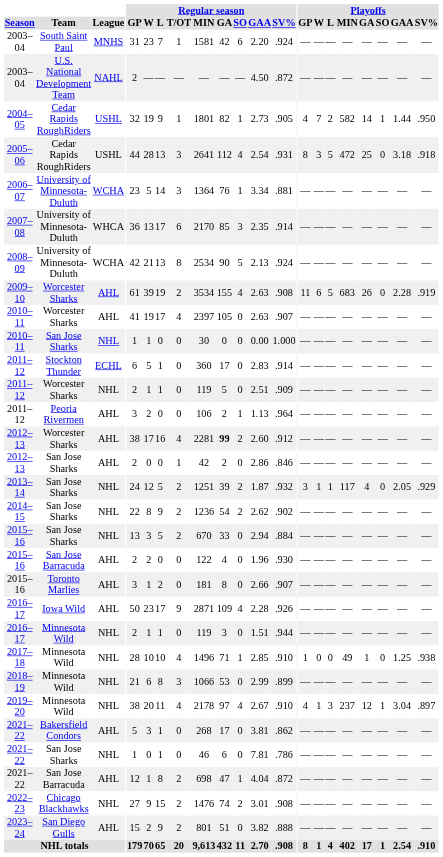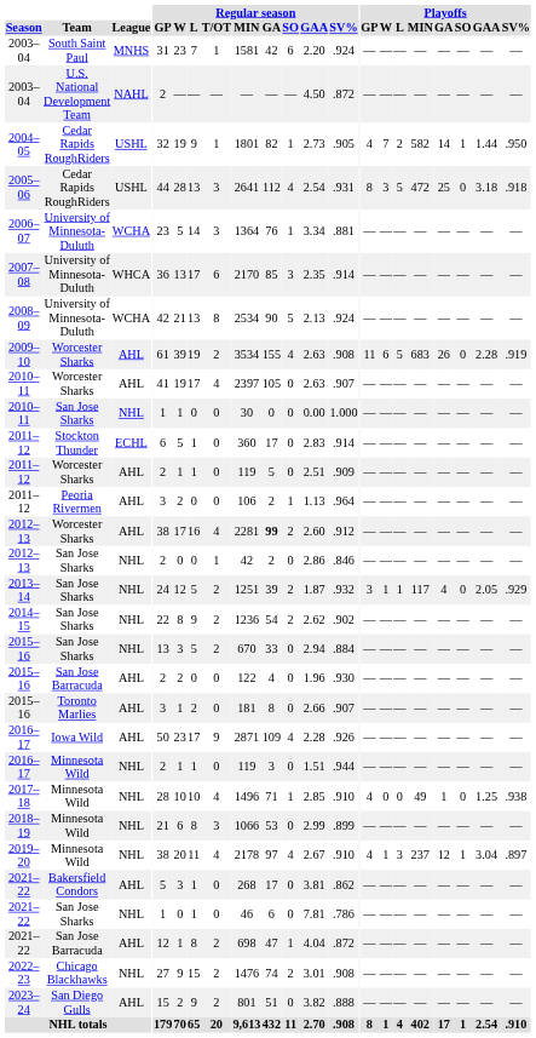 <table border="0" cellpadding="1" cellspacing="0" style="text-align:center; width:75%">
 <tr align="center" bgcolor="#e0e0e0">
 <th align="center" colspan="3" bgcolor="#ffffff"></th>
 <th align="center" rowspan="99" bgcolor="#ffffff"></th>
 <th align="center" colspan="9" bgcolor="#e0e0e0"><a href='#'>Regular season</a></th>
 <th align="center" rowspan="99" bgcolor="#ffffff"></th>
 <th align="center" colspan="8" bgcolor="#e0e0e0"><a href='#'>Playoffs</a></th>
 </tr>
 <tr align="center" bgcolor="#e0e0e0">
 <th><a href='#'>Season</a></th>
 <th>Team</th>
 <th>League</th>
 <th>GP</th>
 <th>W</th>
 <th>L</th>
 <th>T/OT</th>
 <th>MIN</th>
 <th>GA</th>
 <th><a href='#'>SO</a></th>
 <th><a href='#'>GAA</a></th>
 <th><a href='#'>SV%</a></th>
 <th>GP</th>
 <th>W</th>
 <th>L</th>
 <th>MIN</th>
 <th>GA</th>
 <th>SO</th>
 <th>GAA</th>
 <th>SV%</th>
 </tr>
 <tr align="center">
 <td>2003–04</td>
 <td><a href='#'>South Saint Paul</a></td>
 <td><a href='#'>MNHS</a></td>
 <td>31</td>
 <td>23</td>
 <td>7</td>
 <td>1</td>
 <td>1581</td>
 <td>42</td>
 <td>6</td>
 <td>2.20</td>
 <td>.924</td>
 <td>—</td>
 <td>—</td>
 <td>—</td>
 <td>—</td>
 <td>—</td>
 <td>—</td>
 <td>—</td>
 <td>—</td>
 </tr>
 <tr align="center"  bgcolor="#f0f0f0">
 <td>2003–04</td>
 <td><a href='#'>U.S. National Development Team</a></td>
 <td><a href='#'>NAHL</a></td>
 <td>2</td>
 <td>—</td>
 <td>—</td>
 <td>—</td>
 <td>—</td>
 <td>—</td>
 <td>—</td>
 <td>4.50</td>
 <td>.872</td>
 <td>—</td>
 <td>—</td>
 <td>—</td>
 <td>—</td>
 <td>—</td>
 <td>—</td>
 <td>—</td>
 <td>—</td>
 </tr>
 <tr align="center">
 <td><a href='#'>2004–05</a></td>
 <td><a href='#'>Cedar Rapids RoughRiders</a></td>
 <td><a href='#'>USHL</a></td>
 <td>32</td>
 <td>19</td>
 <td>9</td>
 <td>1</td>
 <td>1801</td>
 <td>82</td>
 <td>1</td>
 <td>2.73</td>
 <td>.905</td>
 <td>4</td>
 <td>7</td>
 <td>2</td>
 <td>582</td>
 <td>14</td>
 <td>1</td>
 <td>1.44</td>
 <td>.950</td>
 </tr>
 <tr align="center" bgcolor="#f0f0f0">
 <td><a href='#'>2005–06</a></td>
 <td>Cedar Rapids RoughRiders</td>
 <td>USHL</td>
 <td>44</td>
 <td>28</td>
 <td>13</td>
 <td>3</td>
 <td>2641</td>
 <td>112</td>
 <td>4</td>
 <td>2.54</td>
 <td>.931</td>
 <td>8</td>
 <td>3</td>
 <td>5</td>
 <td>472</td>
 <td>25</td>
 <td>0</td>
 <td>3.18</td>
 <td>.918</td>
 </tr>
 <tr align="center">
 <td><a href='#'>2006–07</a></td>
 <td><a href='#'>University of Minnesota-Duluth</a></td>
 <td><a href='#'>WCHA</a></td>
 <td>23</td>
 <td>5</td>
 <td>14</td>
 <td>3</td>
 <td>1364</td>
 <td>76</td>
 <td>1</td>
 <td>3.34</td>
 <td>.881</td>
 <td>—</td>
 <td>—</td>
 <td>—</td>
 <td>—</td>
 <td>—</td>
 <td>—</td>
 <td>—</td>
 <td>—</td>
 </tr>
 <tr align="center" bgcolor="#f0f0f0">
 <td><a href='#'>2007–08</a></td>
 <td>University of Minnesota-Duluth</td>
 <td>WHCA</td>
 <td>36</td>
 <td>13</td>
 <td>17</td>
 <td>6</td>
 <td>2170</td>
 <td>85</td>
 <td>3</td>
 <td>2.35</td>
 <td>.914</td>
 <td>—</td>
 <td>—</td>
 <td>—</td>
 <td>—</td>
 <td>—</td>
 <td>—</td>
 <td>—</td>
 <td>—</td>
 </tr>
 <tr align="center">
 <td><a href='#'>2008–09</a></td>
 <td>University of Minnesota-Duluth</td>
 <td>WCHA</td>
 <td>42</td>
 <td>21</td>
 <td>13</td>
 <td>8</td>
 <td>2534</td>
 <td>90</td>
 <td>5</td>
 <td>2.13</td>
 <td>.924</td>
 <td>—</td>
 <td>—</td>
 <td>—</td>
 <td>—</td>
 <td>—</td>
 <td>—</td>
 <td>—</td>
 <td>—</td>
 </tr>
 <tr align="center" bgcolor="#f0f0f0">
 <td><a href='#'>2009–10</a></td>
 <td><a href='#'>Worcester Sharks</a></td>
 <td><a href='#'>AHL</a></td>
 <td>61</td>
 <td>39</td>
 <td>19</td>
 <td>2</td>
 <td>3534</td>
 <td>155</td>
 <td>4</td>
 <td>2.63</td>
 <td>.908</td>
 <td>11</td>
 <td>6</td>
 <td>5</td>
 <td>683</td>
 <td>26</td>
 <td>0</td>
 <td>2.28</td>
 <td>.919</td>
 </tr>
 <tr align="center">
 <td><a href='#'>2010–11</a></td>
 <td>Worcester Sharks</td>
 <td>AHL</td>
 <td>41</td>
 <td>19</td>
 <td>17</td>
 <td>4</td>
 <td>2397</td>
 <td>105</td>
 <td>0</td>
 <td>2.63</td>
 <td>.907</td>
 <td>—</td>
 <td>—</td>
 <td>—</td>
 <td>—</td>
 <td>—</td>
 <td>—</td>
 <td>—</td>
 <td>—</td>
 </tr>
 <tr align="center" bgcolor="#f0f0f0">
 <td><a href='#'>2010–11</a></td>
 <td><a href='#'>San Jose Sharks</a></td>
 <td><a href='#'>NHL</a></td>
 <td>1</td>
 <td>1</td>
 <td>0</td>
 <td>0</td>
 <td>30</td>
 <td>0</td>
 <td>0</td>
 <td>0.00</td>
 <td>1.000</td>
 <td>—</td>
 <td>—</td>
 <td>—</td>
 <td>—</td>
 <td>—</td>
 <td>—</td>
 <td>—</td>
 <td>—</td>
 </tr>
 <tr align="center">
 <td><a href='#'>2011–12</a></td>
 <td><a href='#'>Stockton Thunder</a></td>
 <td><a href='#'>ECHL</a></td>
 <td>6</td>
 <td>5</td>
 <td>1</td>
 <td>0</td>
 <td>360</td>
 <td>17</td>
 <td>0</td>
 <td>2.83</td>
 <td>.914</td>
 <td>—</td>
 <td>—</td>
 <td>—</td>
 <td>—</td>
 <td>—</td>
 <td>—</td>
 <td>—</td>
 <td>—</td>
 </tr>
 <tr align="center" bgcolor="#f0f0f0">
 <td><a href='#'>2011–12</a></td>
 <td>Worcester Sharks</td>
-<td>NHL</td>
+<td>AHL</td>
 <td>2</td>
 <td>1</td>
 <td>1</td>
 <td>0</td>
 <td>119</td>
 <td>5</td>
 <td>0</td>
 <td>2.51</td>
 <td>.909</td>
 <td>—</td>
 <td>—</td>
 <td>—</td>
 <td>—</td>
 <td>—</td>
 <td>—</td>
 <td>—</td>
 <td>—</td>
 </tr>
 <tr align="center">
 <td>2011–12</td>
 <td><a href='#'>Peoria Rivermen</a></td>
 <td>AHL</td>
 <td>3</td>
 <td>2</td>
 <td>0</td>
 <td>0</td>
 <td>106</td>
 <td>2</td>
 <td>1</td>
 <td>1.13</td>
 <td>.964</td>
 <td>—</td>
 <td>—</td>
 <td>—</td>
 <td>—</td>
 <td>—</td>
 <td>—</td>
 <td>—</td>
 <td>—</td>
 </tr>
 <tr align="center" bgcolor="#f0f0f0">
 <td><a href='#'>2012–13</a></td>
 <td>Worcester Sharks</td>
 <td>AHL</td>
 <td>38</td>
 <td>17</td>
 <td>16</td>
 <td>4</td>
 <td>2281</td>
 <td><strong>99</strong></td>
 <td>2</td>
 <td>2.60</td>
 <td>.912</td>
 <td>—</td>
 <td>—</td>
 <td>—</td>
 <td>—</td>
 <td>—</td>
 <td>—</td>
 <td>—</td>
 <td>—</td>
 </tr>
 <tr align="center">
 <td><a href='#'>2012–13</a></td>
 <td>San Jose Sharks</td>
-<td>AHL</td>
+<td>NHL</td>
 <td>2</td>
 <td>0</td>
 <td>0</td>
 <td>1</td>
 <td>42</td>
 <td>2</td>
 <td>0</td>
 <td>2.86</td>
 <td>.846</td>
 <td>—</td>
 <td>—</td>
 <td>—</td>
 <td>—</td>
 <td>—</td>
 <td>—</td>
 <td>—</td>
 <td>—</td>
 </tr>
 <tr align="center" bgcolor="#f0f0f0">
 <td><a href='#'>2013–14</a></td>
 <td>San Jose Sharks</td>
 <td>NHL</td>
 <td>24</td>
 <td>12</td>
 <td>5</td>
 <td>2</td>
 <td>1251</td>
 <td>39</td>
 <td>2</td>
 <td>1.87</td>
 <td>.932</td>
 <td>3</td>
 <td>1</td>
 <td>1</td>
 <td>117</td>
 <td>4</td>
 <td>0</td>
 <td>2.05</td>
 <td>.929</td>
 </tr>
 <tr align="center">
 <td><a href='#'>2014–15</a></td>
 <td>San Jose Sharks</td>
 <td>NHL</td>
 <td>22</td>
 <td>8</td>
 <td>9</td>
 <td>2</td>
 <td>1236</td>
 <td>54</td>
 <td>2</td>
 <td>2.62</td>
 <td>.902</td>
 <td>—</td>
 <td>—</td>
 <td>—</td>
 <td>—</td>
 <td>—</td>
 <td>—</td>
 <td>—</td>
 <td>—</td>
 </tr>
 <tr align="center" bgcolor="#f0f0f0">
 <td><a href='#'>2015–16</a></td>
 <td>San Jose Sharks</td>
 <td>NHL</td>
 <td>13</td>
 <td>3</td>
 <td>5</td>
 <td>2</td>
 <td>670</td>
 <td>33</td>
 <td>0</td>
 <td>2.94</td>
 <td>.884</td>
 <td>—</td>
 <td>—</td>
 <td>—</td>
 <td>—</td>
 <td>—</td>
 <td>—</td>
 <td>—</td>
 <td>—</td>
 </tr>
 <tr align="center">
 <td><a href='#'>2015–16</a></td>
 <td><a href='#'>San Jose Barracuda</a></td>
 <td>AHL</td>
 <td>2</td>
 <td>2</td>
 <td>0</td>
 <td>0</td>
 <td>122</td>
 <td>4</td>
 <td>0</td>
 <td>1.96</td>
 <td>.930</td>
 <td>—</td>
 <td>—</td>
 <td>—</td>
 <td>—</td>
 <td>—</td>
 <td>—</td>
 <td>—</td>
 <td>—</td>
 </tr>
 <tr align="center" bgcolor="#f0f0f0">
 <td>2015–16</td>
 <td><a href='#'>Toronto Marlies</a></td>
 <td>AHL</td>
 <td>3</td>
 <td>1</td>
 <td>2</td>
 <td>0</td>
 <td>181</td>
 <td>8</td>
 <td>0</td>
 <td>2.66</td>
 <td>.907</td>
 <td>—</td>
 <td>—</td>
 <td>—</td>
 <td>—</td>
 <td>—</td>
 <td>—</td>
 <td>—</td>
 <td>—</td>
 </tr>
 <tr align="center">
 <td><a href='#'>2016–17</a></td>
 <td><a href='#'>Iowa Wild</a></td>
 <td>AHL</td>
 <td>50</td>
 <td>23</td>
 <td>17</td>
 <td>9</td>
 <td>2871</td>
 <td>109</td>
 <td>4</td>
 <td>2.28</td>
 <td>.926</td>
 <td>—</td>
 <td>—</td>
 <td>—</td>
 <td>—</td>
 <td>—</td>
 <td>—</td>
 <td>—</td>
 <td>—</td>
 </tr>
 <tr align="center" bgcolor="#f0f0f0">
 <td><a href='#'>2016–17</a></td>
 <td><a href='#'>Minnesota Wild</a></td>
 <td>NHL</td>
 <td>2</td>
 <td>1</td>
 <td>1</td>
 <td>0</td>
 <td>119</td>
 <td>3</td>
 <td>0</td>
 <td>1.51</td>
 <td>.944</td>
 <td>—</td>
 <td>—</td>
 <td>—</td>
 <td>—</td>
 <td>—</td>
 <td>—</td>
 <td>—</td>
 <td>—</td>
 </tr>
 <tr align="center">
 <td><a href='#'>2017–18</a></td>
 <td>Minnesota Wild</td>
 <td>NHL</td>
 <td>28</td>
 <td>10</td>
 <td>10</td>
 <td>4</td>
 <td>1496</td>
 <td>71</td>
 <td>1</td>
 <td>2.85</td>
 <td>.910</td>
-<td>1</td>
+<td>4</td>
 <td>0</td>
 <td>0</td>
 <td>49</td>
 <td>1</td>
 <td>0</td>
 <td>1.25</td>
 <td>.938</td>
 </tr>
 <tr align="center" bgcolor="#f0f0f0">
 <td><a href='#'>2018–19</a></td>
 <td>Minnesota Wild</td>
 <td>NHL</td>
 <td>21</td>
 <td>6</td>
 <td>8</td>
 <td>3</td>
 <td>1066</td>
 <td>53</td>
 <td>0</td>
 <td>2.99</td>
 <td>.899</td>
 <td>—</td>
 <td>—</td>
 <td>—</td>
 <td>—</td>
 <td>—</td>
 <td>—</td>
 <td>—</td>
 <td>—</td>
 </tr>
 <tr align="center">
 <td><a href='#'>2019–20</a></td>
 <td>Minnesota Wild</td>
 <td>NHL</td>
 <td>38</td>
 <td>20</td>
 <td>11</td>
 <td>4</td>
 <td>2178</td>
 <td>97</td>
 <td>4</td>
 <td>2.67</td>
 <td>.910</td>
 <td>4</td>
 <td>1</td>
 <td>3</td>
 <td>237</td>
 <td>12</td>
 <td>1</td>
 <td>3.04</td>
 <td>.897</td>
 </tr>
 <tr align="center" bgcolor="#f0f0f0">
 <td><a href='#'>2021–22</a></td>
 <td><a href='#'>Bakersfield Condors</a></td>
 <td>AHL</td>
 <td>5</td>
 <td>3</td>
 <td>1</td>
 <td>0</td>
 <td>268</td>
 <td>17</td>
 <td>0</td>
 <td>3.81</td>
 <td>.862</td>
 <td>—</td>
 <td>—</td>
 <td>—</td>
 <td>—</td>
 <td>—</td>
 <td>—</td>
 <td>—</td>
 <td>—</td>
 </tr>
 <tr align="center">
 <td><a href='#'>2021–22</a></td>
 <td>San Jose Sharks</td>
 <td>NHL</td>
 <td>1</td>
 <td>0</td>
 <td>1</td>
 <td>0</td>
 <td>46</td>
 <td>6</td>
 <td>0</td>
 <td>7.81</td>
 <td>.786</td>
 <td>—</td>
 <td>—</td>
 <td>—</td>
 <td>—</td>
 <td>—</td>
 <td>—</td>
 <td>—</td>
 <td>—</td>
 </tr>
 <tr align="center" bgcolor="#f0f0f0">
 <td>2021–22</td>
 <td>San Jose Barracuda</td>
 <td>AHL</td>
 <td>12</td>
 <td>1</td>
 <td>8</td>
 <td>2</td>
 <td>698</td>
 <td>47</td>
 <td>1</td>
 <td>4.04</td>
 <td>.872</td>
 <td>—</td>
 <td>—</td>
 <td>—</td>
 <td>—</td>
 <td>—</td>
 <td>—</td>
 <td>—</td>
 <td>—</td>
 </tr>
 <tr align="center">
 <td><a href='#'>2022–23</a></td>
 <td><a href='#'>Chicago Blackhawks</a></td>
 <td>NHL</td>
 <td>27</td>
 <td>9</td>
 <td>15</td>
 <td>2</td>
 <td>1476</td>
 <td>74</td>
 <td>2</td>
 <td>3.01</td>
 <td>.908</td>
 <td>—</td>
 <td>—</td>
 <td>—</td>
 <td>—</td>
 <td>—</td>
 <td>—</td>
 <td>—</td>
 <td>—</td>
 </tr>
 <tr align="center" bgcolor="#f0f0f0">
 <td><a href='#'>2023–24</a></td>
 <td><a href='#'>San Diego Gulls</a></td>
 <td>AHL</td>
 <td>15</td>
 <td>2</td>
 <td>9</td>
 <td>2</td>
 <td>801</td>
 <td>51</td>
 <td>0</td>
 <td>3.82</td>
 <td>.888</td>
 <td>—</td>
 <td>—</td>
 <td>—</td>
 <td>—</td>
 <td>—</td>
 <td>—</td>
 <td>—</td>
 <td>—</td>
 </tr>
 <tr align="center" bgcolor="#e0e0e0">
 <th colspan="3" align="center">NHL totals</th>
 <th>179</th>
 <th>70</th>
 <th>65</th>
 <th>20</th>
 <th>9,613</th>
 <th>432</th>
 <th>11</th>
 <th>2.70</th>
 <th>.908</th>
 <th>8</th>
 <th>1</th>
 <th>4</th>
 <th>402</th>
 <th>17</th>
 <th>1</th>
 <th>2.54</th>
 <th>.910</th>
 </tr>
 </table>
